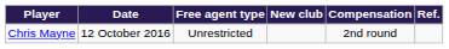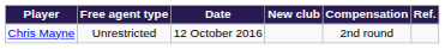 <table class="wikitable" style="text-align:center;">
 <tr>
 <td style="background:#2A1A54; color: white;"><strong>Player</strong></td>
+<td style="background:#2A1A54; color: white;"><strong>Free agent type</strong></td>
 <td style="background:#2A1A54; color: white;"><strong>Date</strong></td>
-<td style="background:#2A1A54; color: white;"><strong>Free agent type</strong></td>
 <td style="background:#2A1A54; color: white;"><strong>New club</strong></td>
 <td style="background:#2A1A54; color: white;"><strong>Compensation</strong></td>
 <td style="background:#2A1A54; color: white;"><strong>Ref.</strong></td>
 </tr>
 <tr>
 <td><a href='#'>Chris Mayne</a></td>
+<td>Unrestricted</td>
 <td>12 October 2016</td>
-<td>Unrestricted</td>
 <td></td>
 <td>2nd round</td>
 <td></td>
 </tr>
 </table>
